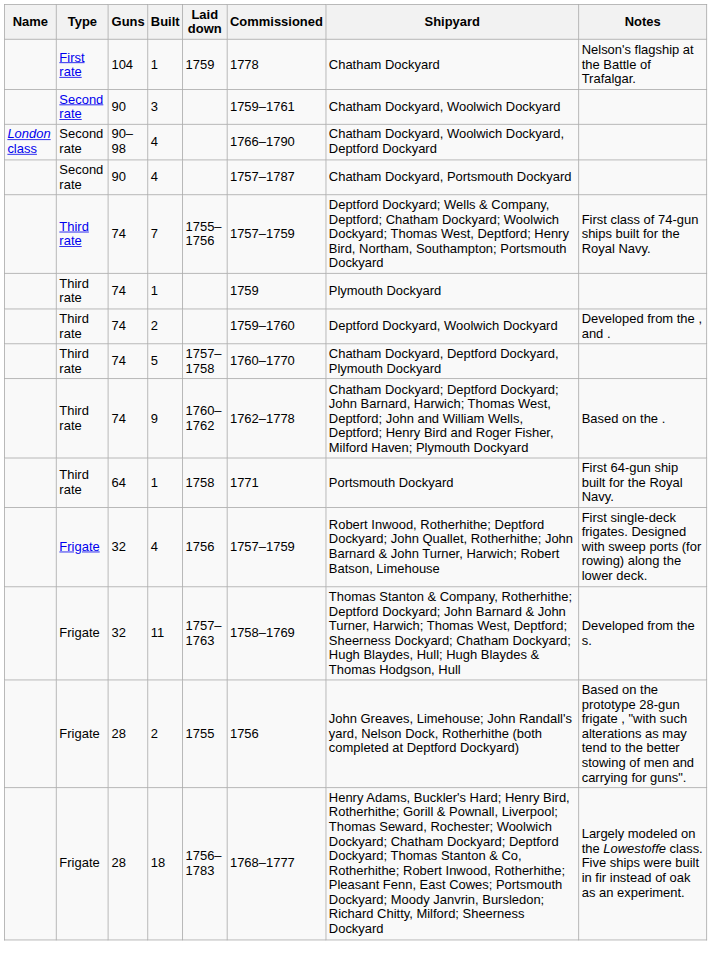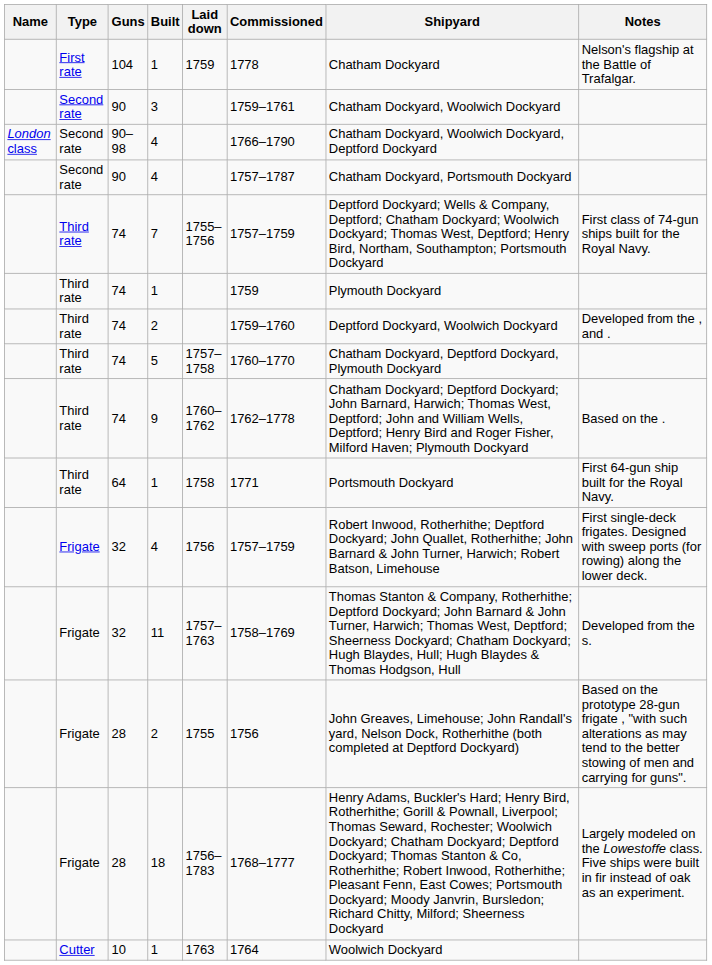 <table class="wikitable sortable">
 <tr>
 <th>Name</th>
 <th>Type</th>
 <th>Guns</th>
 <th>Built</th>
 <th>Laid down</th>
 <th>Commissioned</th>
 <th>Shipyard</th>
 <th>Notes</th>
 </tr>
 <tr>
 <td></td>
 <td><a href='#'>First rate</a></td>
 <td>104</td>
 <td>1</td>
 <td>1759</td>
 <td>1778</td>
 <td>Chatham Dockyard</td>
 <td>Nelson's flagship at the Battle of Trafalgar.</td>
 </tr>
 <tr>
 <td></td>
 <td><a href='#'>Second rate</a></td>
 <td>90</td>
 <td>3</td>
 <td></td>
 <td>1759–1761</td>
 <td>Chatham Dockyard, Woolwich Dockyard</td>
 <td></td>
 </tr>
 <tr>
 <td><a href='#'><em>London</em> class</a></td>
 <td>Second rate</td>
 <td>90–98</td>
 <td>4</td>
 <td></td>
 <td>1766–1790</td>
 <td>Chatham Dockyard, Woolwich Dockyard, Deptford Dockyard</td>
 <td></td>
 </tr>
 <tr>
 <td></td>
 <td>Second rate</td>
 <td>90</td>
 <td>4</td>
 <td></td>
 <td>1757–1787</td>
 <td>Chatham Dockyard, Portsmouth Dockyard</td>
 <td></td>
 </tr>
 <tr>
 <td></td>
 <td><a href='#'>Third rate</a></td>
 <td>74</td>
 <td>7</td>
 <td>1755–1756</td>
 <td>1757–1759</td>
 <td>Deptford Dockyard; Wells & Company, Deptford; Chatham Dockyard; Woolwich Dockyard; Thomas West, Deptford; Henry Bird, Northam, Southampton; Portsmouth Dockyard</td>
 <td>First class of 74-gun ships built for the Royal Navy.</td>
 </tr>
 <tr>
 <td></td>
 <td>Third rate</td>
 <td>74</td>
 <td>1</td>
 <td></td>
 <td>1759</td>
 <td>Plymouth Dockyard</td>
 <td></td>
 </tr>
 <tr>
 <td></td>
 <td>Third rate</td>
 <td>74</td>
 <td>2</td>
 <td></td>
 <td>1759–1760</td>
 <td>Deptford Dockyard, Woolwich Dockyard</td>
 <td>Developed from the , and .</td>
 </tr>
 <tr>
 <td></td>
 <td>Third rate</td>
 <td>74</td>
 <td>5</td>
 <td>1757–1758</td>
 <td>1760–1770</td>
 <td>Chatham Dockyard, Deptford Dockyard, Plymouth Dockyard</td>
 <td></td>
 </tr>
 <tr>
 <td></td>
 <td>Third rate</td>
 <td>74</td>
 <td>9</td>
 <td>1760–1762</td>
 <td>1762–1778</td>
 <td>Chatham Dockyard; Deptford Dockyard; John Barnard, Harwich; Thomas West, Deptford; John and William Wells, Deptford; Henry Bird and Roger Fisher, Milford Haven; Plymouth Dockyard</td>
 <td>Based on the .</td>
 </tr>
 <tr>
 <td></td>
 <td>Third rate</td>
 <td>64</td>
 <td>1</td>
 <td>1758</td>
 <td>1771</td>
 <td>Portsmouth Dockyard</td>
 <td>First 64-gun ship built for the Royal Navy.</td>
 </tr>
 <tr>
 <td></td>
 <td><a href='#'>Frigate</a></td>
 <td>32</td>
 <td>4</td>
 <td>1756</td>
 <td>1757–1759</td>
 <td>Robert Inwood, Rotherhithe; Deptford Dockyard; John Quallet, Rotherhithe; John Barnard & John Turner, Harwich; Robert Batson, Limehouse</td>
 <td>First single-deck frigates. Designed with sweep ports (for rowing) along the lower deck.</td>
 </tr>
 <tr>
 <td></td>
 <td>Frigate</td>
 <td>32</td>
 <td>11</td>
 <td>1757–1763</td>
 <td>1758–1769</td>
 <td>Thomas Stanton & Company, Rotherhithe; Deptford Dockyard; John Barnard & John Turner, Harwich; Thomas West, Deptford; Sheerness Dockyard; Chatham Dockyard; Hugh Blaydes, Hull; Hugh Blaydes & Thomas Hodgson, Hull</td>
 <td>Developed from the s.</td>
 </tr>
 <tr>
 <td></td>
 <td>Frigate</td>
 <td>28</td>
 <td>2</td>
 <td>1755</td>
 <td>1756</td>
 <td>John Greaves, Limehouse; John Randall's yard, Nelson Dock, Rotherhithe (both completed at Deptford Dockyard)</td>
 <td>Based on the prototype 28-gun frigate , "with such alterations as may tend to the better stowing of men and carrying for guns".</td>
 </tr>
 <tr>
 <td></td>
 <td>Frigate</td>
 <td>28</td>
 <td>18</td>
 <td>1756–1783</td>
 <td>1768–1777</td>
 <td>Henry Adams, Buckler's Hard; Henry Bird, Rotherhithe; Gorill & Pownall, Liverpool; Thomas Seward, Rochester; Woolwich Dockyard; Chatham Dockyard; Deptford Dockyard; Thomas Stanton & Co, Rotherhithe; Robert Inwood, Rotherhithe; Pleasant Fenn, East Cowes; Portsmouth Dockyard; Moody Janvrin, Bursledon; Richard Chitty, Milford; Sheerness Dockyard</td>
 <td>Largely modeled on the <em>Lowestoffe</em> class. Five ships were built in fir instead of oak as an experiment.</td>
 </tr>
+<tr>
+<td></td>
+<td><a href='#'>Cutter</a></td>
+<td>10</td>
+<td>1</td>
+<td>1763</td>
+<td>1764</td>
+<td>Woolwich Dockyard</td>
+<td></td>
+</tr>
 </table>
